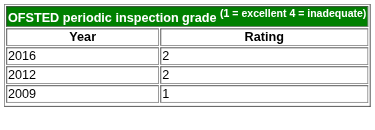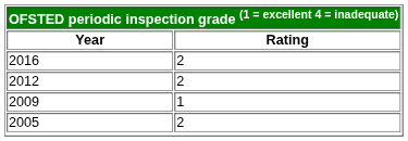 <table border=yes>
 <tr style="background: green; color: white">
 <th colspan="2">OFSTED periodic inspection grade <sup>(1 = excellent 4 = inadequate)</sup></th>
 </tr>
 <tr>
 <th>Year</th>
 <th>Rating</th>
 </tr>
 <tr>
 <td>2016</td>
 <td>2</td>
 </tr>
 <tr>
 <td>2012</td>
 <td>2</td>
 </tr>
 <tr>
 <td>2009</td>
 <td>1</td>
 </tr>
 <tr>
+<td>2005</td>
+<td>2</td>
+</tr>
+<tr>
 </tr>
 </table>
